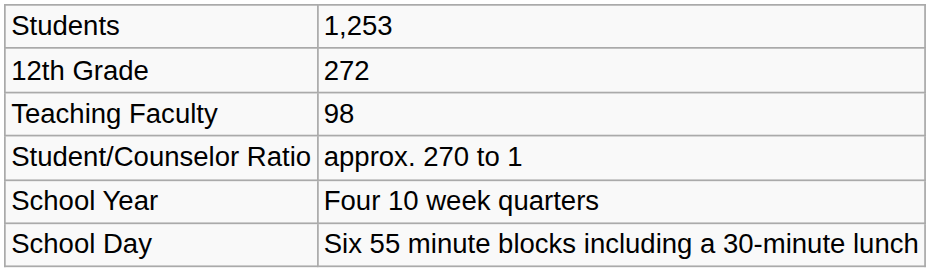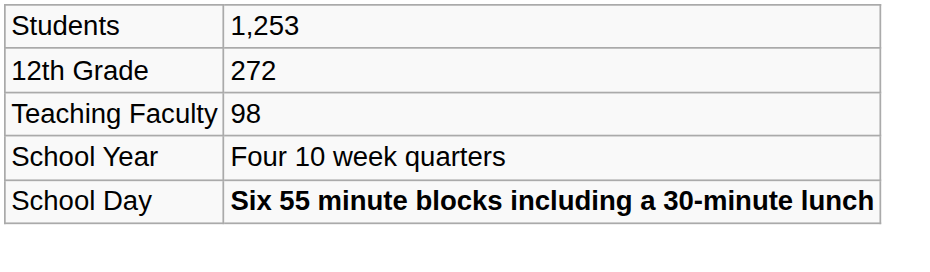 <table class="wikitable">
 <tr>
 <td>Students</td>
 <td>1,253</td>
 </tr>
 <tr>
 <td>12th Grade</td>
 <td>272</td>
 </tr>
 <tr>
 <td>Teaching Faculty</td>
 <td>98</td>
 </tr>
 <tr>
-<td>Student/Counselor Ratio</td>
-<td>approx. 270 to 1</td>
-</tr>
-<tr>
 <td>School Year</td>
 <td>Four 10 week quarters</td>
 </tr>
 <tr>
 <td>School Day</td>
-<td>Six 55 minute blocks including a 30-minute lunch</td>
+<td><strong>Six 55 minute blocks including a 30-minute lunch</strong></td>
 </tr>
 </table>
